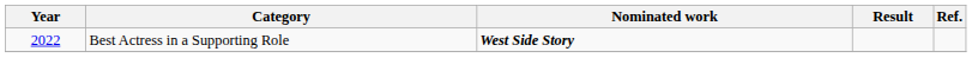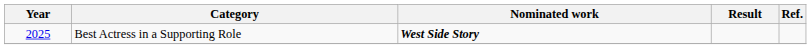 <table class=wikitable>
 <tr>
 <th scope="col" style="width:5em;">Year</th>
 <th scope="col" style="width:26em;">Category</th>
 <th scope="col" style="width:25em;">Nominated work</th>
 <th scope="col" style="width:5em;">Result</th>
 <th>Ref.</th>
 </tr>
 <tr>
-<td style="text-align:center;"><a href='#'>2022</a></td>
+<td style="text-align:center;"><a href='#'>2025</a></td>
 <td>Best Actress in a Supporting Role</td>
 <td><strong><em>West Side Story</em></strong></td>
 <td></td>
 <td style="text-align:center;"></td>
 </tr>
 <tr>
 </tr>
 </table>
